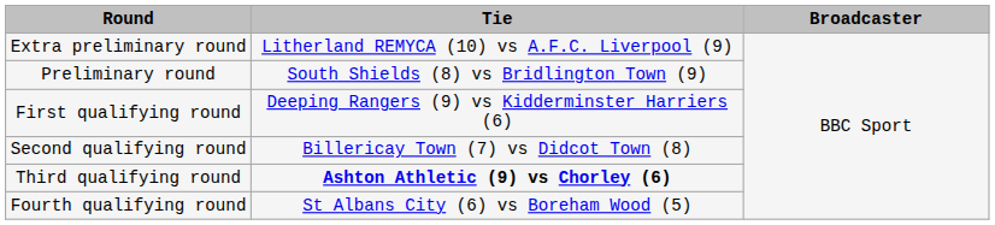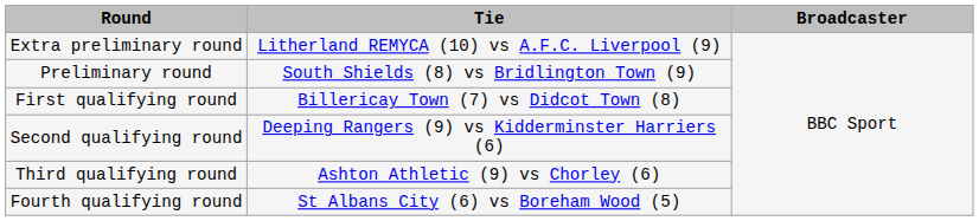 <table class="wikitable" style="width: 750px; background:WhiteSmoke; text-align:center; font-size:100%">
 <tr>
 <td scope="col" style="width: 25.00%; background:silver;"><strong>Round</strong></td>
 <td scope="col" style="width: 50.00%; background:silver;"><strong>Tie</strong></td>
 <td scope="col" style="width: 25.00%; background:silver;"><strong>Broadcaster</strong></td>
 </tr>
 <tr>
 <td>Extra preliminary round</td>
 <td><a href='#'>Litherland REMYCA</a> (10) vs <a href='#'>A.F.C. Liverpool</a> (9)</td>
 <td rowspan="6">BBC Sport</td>
 </tr>
 <tr>
 <td>Preliminary round</td>
 <td><a href='#'>South Shields</a> (8) vs <a href='#'>Bridlington Town</a> (9)</td>
 </tr>
 <tr>
 <td>First qualifying round</td>
+<td><a href='#'>Billericay Town</a> (7) vs <a href='#'>Didcot Town</a> (8)</td>
+</tr>
+<tr>
+<td>Second qualifying round</td>
 <td><a href='#'>Deeping Rangers</a> (9) vs <a href='#'>Kidderminster Harriers</a> (6)</td>
 </tr>
 <tr>
-<td>Second qualifying round</td>
-<td><a href='#'>Billericay Town</a> (7) vs <a href='#'>Didcot Town</a> (8)</td>
-</tr>
-<tr>
 <td>Third qualifying round</td>
-<td><strong><a href='#'>Ashton Athletic</a> (9) vs <a href='#'>Chorley</a> (6)</strong></td>
+<td><a href='#'>Ashton Athletic</a> (9) vs <a href='#'>Chorley</a> (6)</td>
 </tr>
 <tr>
 <td>Fourth qualifying round</td>
 <td><a href='#'>St Albans City</a> (6) vs <a href='#'>Boreham Wood</a> (5)</td>
 </tr>
 </table>
